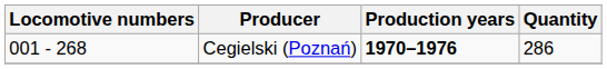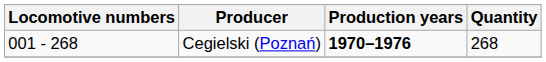 <table class="wikitable">
 <tr>
 <th><strong>Locomotive numbers</strong></th>
 <th><strong>Producer</strong></th>
 <th><strong>Production years</strong></th>
 <th><strong>Quantity</strong></th>
 </tr>
 <tr>
 <td>001 - 268</td>
 <td>Cegielski (<a href='#'>Poznań</a>)</td>
 <td><strong>1970–1976</strong></td>
-<td>286</td>
+<td>268</td>
 </tr>
 <tr>
 </tr>
 </table>
